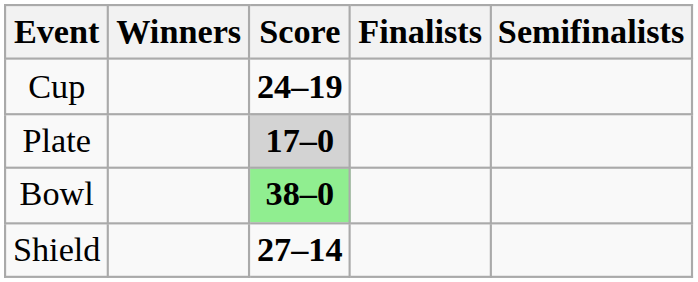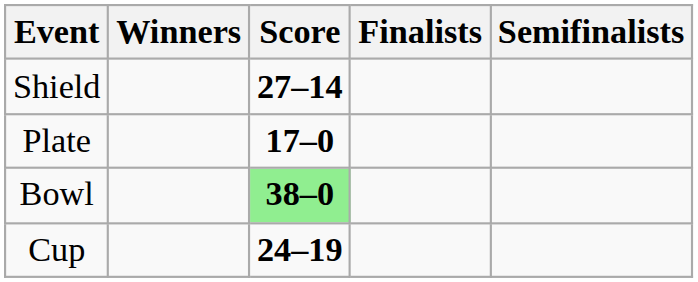 <table class="wikitable" style="text-align: center">
 <tr>
 <th>Event</th>
 <th>Winners</th>
 <th>Score</th>
 <th>Finalists</th>
 <th>Semifinalists</th>
 </tr>
 <tr>
-<td>Cup</td>
+<td>Shield</td>
 <td align=left><strong></strong></td>
-<td><strong>24–19</strong></td>
+<td><strong>27–14</strong></td>
 <td align=left></td>
 <td align=left><br></td>
 </tr>
 <tr>
 <td>Plate</td>
 <td align=left><strong></strong></td>
-<td style="background: lightgrey;"><strong>17–0</strong></td>
+<td><strong>17–0</strong></td>
 <td align=left></td>
 <td align=left><br></td>
 </tr>
 <tr>
 <td>Bowl</td>
 <td align=left><strong></strong></td>
 <td style="background: lightgreen;"><strong>38–0</strong></td>
 <td align=left></td>
 <td align=left><br></td>
 </tr>
 <tr>
-<td>Shield</td>
+<td>Cup</td>
 <td align=left><strong></strong></td>
-<td><strong>27–14</strong></td>
+<td><strong>24–19</strong></td>
 <td align=left></td>
 <td align=left><br></td>
 </tr>
 </table>
